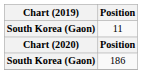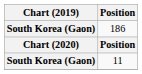 <table class="wikitable plainrowheaders" style="text-align:center">
 <tr>
 <th scope="col">Chart (2019)</th>
 <th scope="col">Position</th>
 </tr>
 <tr>
 <th scope="row">South Korea (Gaon)</th>
-<td>11</td>
+<td>186</td>
 </tr>
 <tr>
 <th scope="col">Chart (2020)</th>
 <th scope="col">Position</th>
 </tr>
 <tr>
 <th scope="row">South Korea (Gaon)</th>
-<td>186</td>
+<td>11</td>
 </tr>
 <tr>
 </tr>
 </table>
